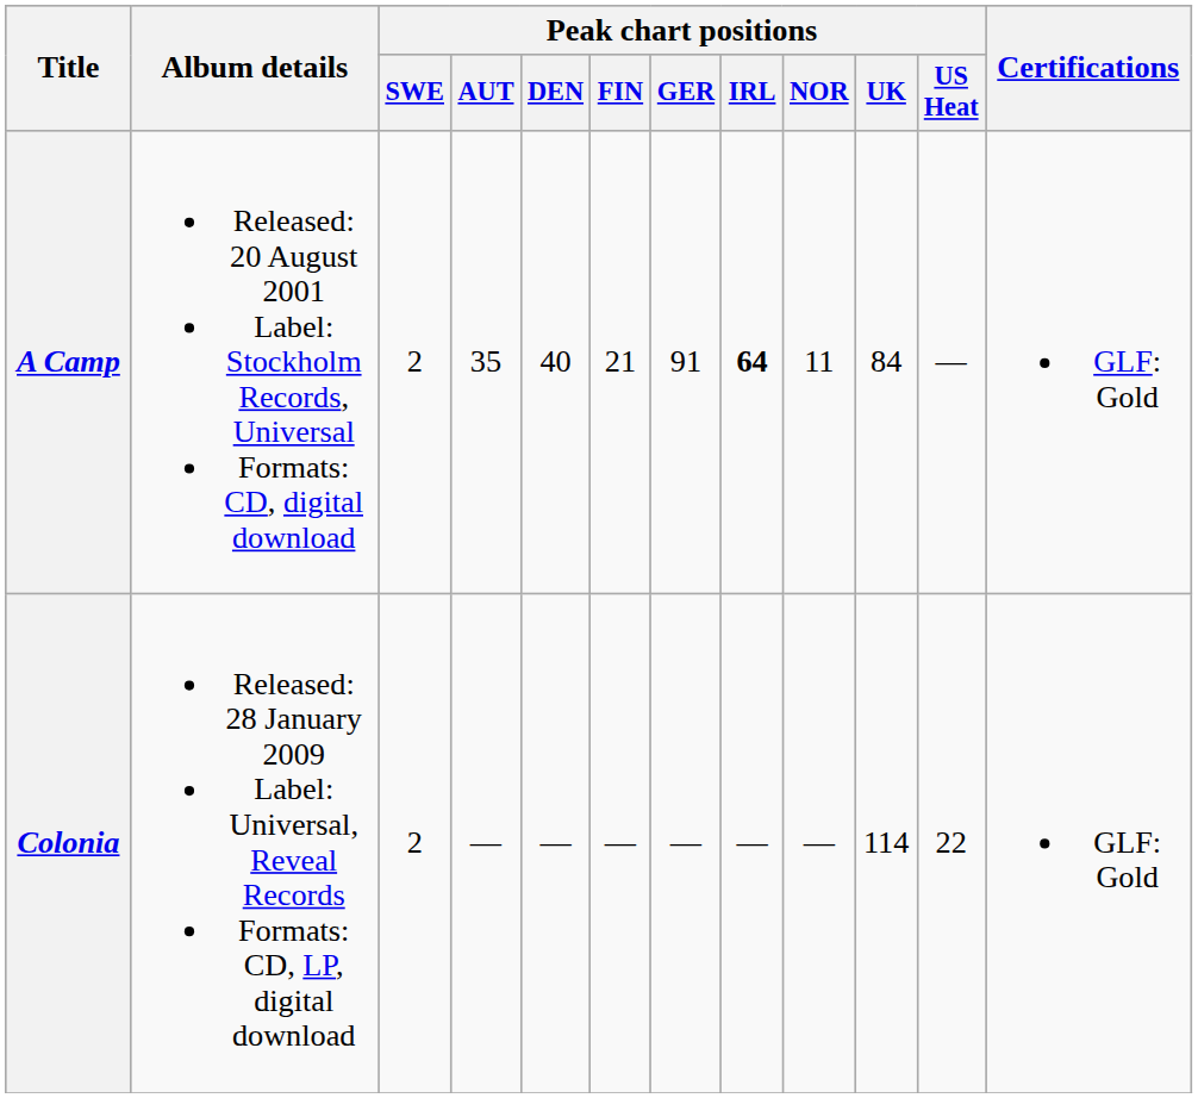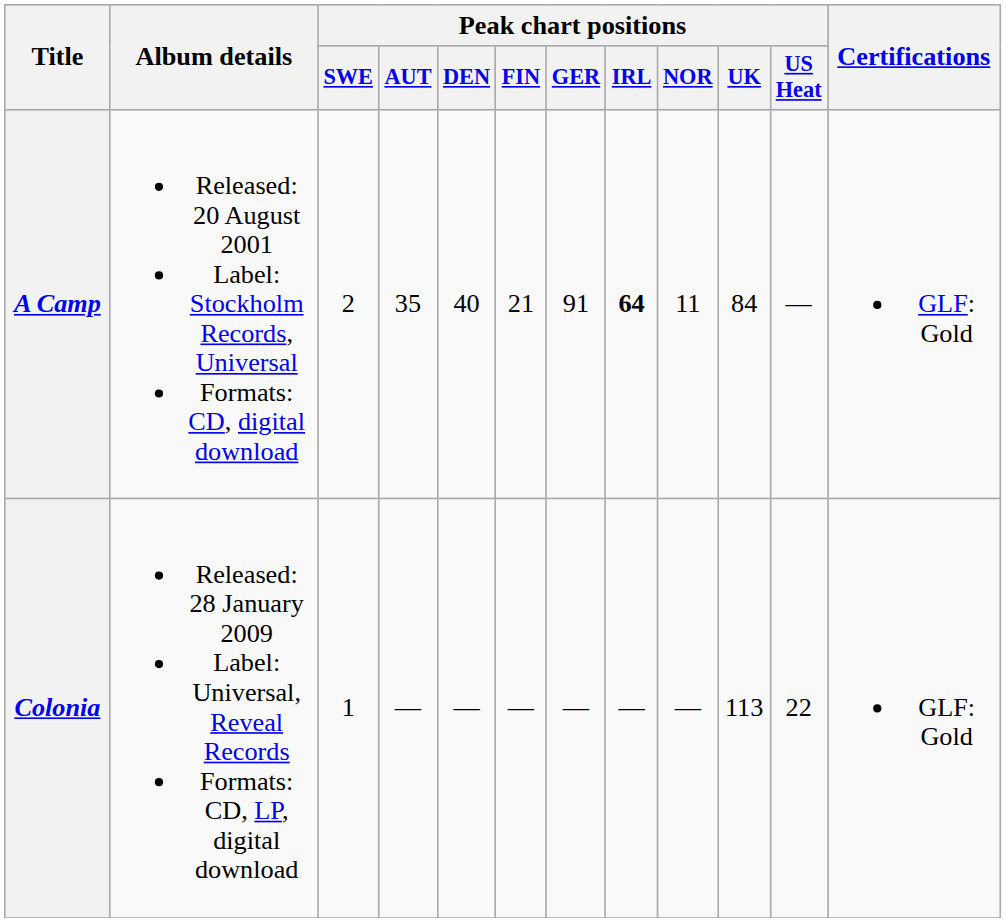 <table class="wikitable plainrowheaders" style="text-align:center;" border="1">
 <tr>
 <th scope="col" rowspan="2" style="width:9em;">Title</th>
 <th scope="col" rowspan="2" style="width:20em;">Album details</th>
 <th scope="col" colspan="9">Peak chart positions</th>
 <th scope="col" rowspan="2" style="width:12em;"><a href='#'>Certifications</a></th>
 </tr>
 <tr>
 <th style="width:3em;font-size:85%"><a href='#'>SWE</a><br></th>
 <th style="width:3em;font-size:85%"><a href='#'>AUT</a><br></th>
 <th style="width:3em;font-size:85%"><a href='#'>DEN</a><br></th>
 <th style="width:3em;font-size:85%"><a href='#'>FIN</a><br></th>
 <th style="width:3em;font-size:85%"><a href='#'>GER</a><br></th>
 <th style="width:3em;font-size:85%"><a href='#'>IRL</a><br></th>
 <th style="width:3em;font-size:85%"><a href='#'>NOR</a><br></th>
 <th style="width:3em;font-size:85%"><a href='#'>UK</a><br></th>
 <th style="width:3em;font-size:85%"><a href='#'>US Heat</a><br></th>
 </tr>
 <tr>
 <th scope="row"><em><a href='#'>A Camp</a></em></th>
 <td><br><ul><li>Released: 20 August 2001</li><li>Label: <a href='#'>Stockholm Records</a>, <a href='#'>Universal</a></li><li>Formats: <a href='#'>CD</a>, <a href='#'>digital download</a></li></ul></td>
 <td>2</td>
 <td>35</td>
 <td>40</td>
 <td>21</td>
 <td>91</td>
 <td><strong>64</strong></td>
 <td>11</td>
 <td>84</td>
 <td>—</td>
 <td><br><ul><li><a href='#'>GLF</a>: Gold</li></ul></td>
 </tr>
 <tr>
 <th scope="row"><em><a href='#'>Colonia</a></em></th>
 <td><br><ul><li>Released: 28 January 2009</li><li>Label: Universal, <a href='#'>Reveal Records</a></li><li>Formats: CD, <a href='#'>LP</a>, digital download</li></ul></td>
-<td>2</td>
+<td>1</td>
 <td>—</td>
 <td>—</td>
 <td>—</td>
 <td>—</td>
 <td>—</td>
 <td>—</td>
-<td>114</td>
+<td>113</td>
 <td>22</td>
 <td><br><ul><li>GLF: Gold</li></ul></td>
 </tr>
 <tr>
 </tr>
 </table>
